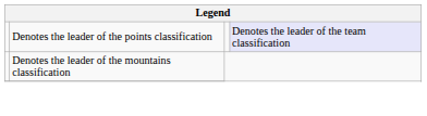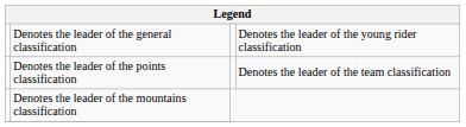 <table class="wikitable">
 <tr>
 <th colspan="4">Legend</th>
 </tr>
 <tr>
 <td></td>
+<td>Denotes the leader of the general classification</td>
+<td></td>
+<td>Denotes the leader of the young rider classification</td>
+</tr>
+<tr>
+<td></td>
 <td>Denotes the leader of the points classification</td>
 <td></td>
-<td style="background: lavender;">Denotes the leader of the team classification</td>
+<td>Denotes the leader of the team classification</td>
 </tr>
 <tr>
 <td></td>
 <td>Denotes the leader of the mountains classification</td>
 </tr>
 <tr>
 </tr>
 </table>
